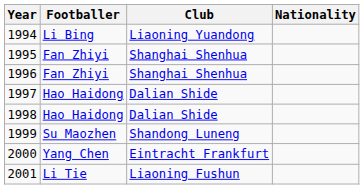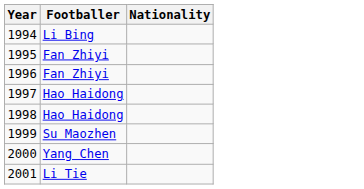 <table class="wikitable">
 <tr>
 <th>Year</th>
 <th>Footballer</th>
-<th>Club</th>
 <th>Nationality</th>
 </tr>
 <tr>
 <td>1994</td>
 <td><a href='#'>Li Bing</a></td>
-<td><a href='#'>Liaoning Yuandong</a></td>
 <td></td>
 </tr>
 <tr>
 <td>1995</td>
 <td><a href='#'>Fan Zhiyi</a></td>
-<td><a href='#'>Shanghai Shenhua</a></td>
 <td></td>
 </tr>
 <tr>
 <td>1996</td>
 <td><a href='#'>Fan Zhiyi</a></td>
-<td><a href='#'>Shanghai Shenhua</a></td>
 <td></td>
 </tr>
 <tr>
 <td>1997</td>
 <td><a href='#'>Hao Haidong</a></td>
-<td><a href='#'>Dalian Shide</a></td>
 <td></td>
 </tr>
 <tr>
 <td>1998</td>
 <td><a href='#'>Hao Haidong</a></td>
-<td><a href='#'>Dalian Shide</a></td>
 <td></td>
 </tr>
 <tr>
 <td>1999</td>
 <td><a href='#'>Su Maozhen</a></td>
-<td><a href='#'>Shandong Luneng</a></td>
 <td></td>
 </tr>
 <tr>
 <td>2000</td>
 <td><a href='#'>Yang Chen</a></td>
-<td><a href='#'>Eintracht Frankfurt</a></td>
 <td></td>
 </tr>
 <tr>
 <td>2001</td>
 <td><a href='#'>Li Tie</a></td>
-<td><a href='#'>Liaoning Fushun</a></td>
 <td></td>
 </tr>
 </table>
